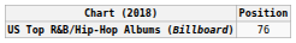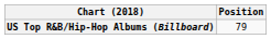 <table class="wikitable plainrowheaders" style="text-align:center">
 <tr>
 <th scope="col">Chart (2018)</th>
 <th scope="col">Position</th>
 </tr>
 <tr>
 <th scope="row">US Top R&B/Hip-Hop Albums (<em>Billboard</em>)</th>
-<td>76</td>
+<td>79</td>
 </tr>
 </table>
